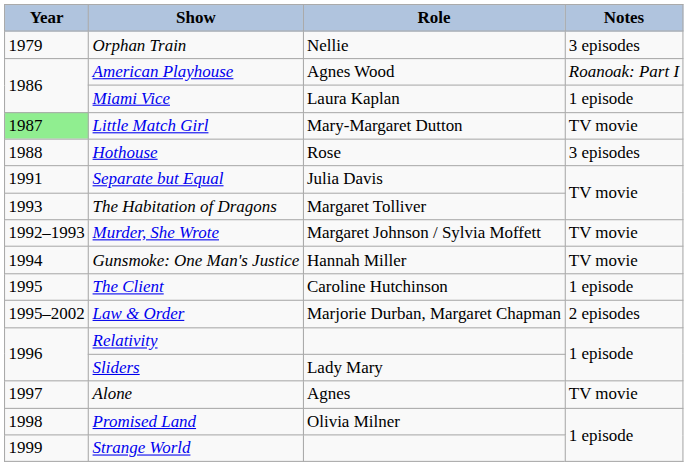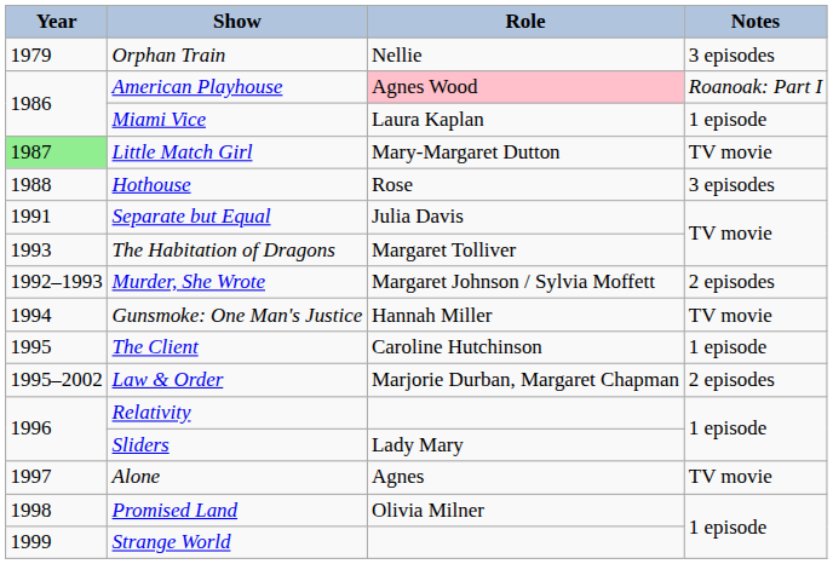 <table class="wikitable">
 <tr style="text-align:center;">
 <th style="background:#B0C4DE;">Year</th>
 <th style="background:#B0C4DE;">Show</th>
 <th style="background:#B0C4DE;">Role</th>
 <th style="background:#B0C4DE;">Notes</th>
 </tr>
 <tr>
 <td>1979</td>
 <td><em>Orphan Train</em></td>
 <td>Nellie</td>
 <td>3 episodes</td>
 </tr>
 <tr>
 <td rowspan="2">1986</td>
 <td><em><a href='#'>American Playhouse</a></em></td>
-<td>Agnes Wood</td>
+<td style="background: pink;">Agnes Wood</td>
 <td><em>Roanoak: Part I</em></td>
 </tr>
 <tr>
 <td><em><a href='#'>Miami Vice</a></em></td>
 <td>Laura Kaplan</td>
 <td>1 episode</td>
 </tr>
 <tr>
 <td style="background: lightgreen;">1987</td>
 <td><em><a href='#'>Little Match Girl</a></em></td>
 <td>Mary-Margaret Dutton</td>
 <td>TV movie</td>
 </tr>
 <tr>
 <td>1988</td>
 <td><em><a href='#'>Hothouse</a></em></td>
 <td>Rose</td>
 <td>3 episodes</td>
 </tr>
 <tr>
 <td>1991</td>
 <td><em><a href='#'>Separate but Equal</a></em></td>
 <td>Julia Davis</td>
 <td rowspan="2">TV movie</td>
 </tr>
 <tr>
 <td>1993</td>
 <td><em>The Habitation of Dragons</em></td>
 <td>Margaret Tolliver</td>
 </tr>
 <tr>
 <td>1992–1993</td>
 <td><em><a href='#'>Murder, She Wrote</a></em></td>
 <td>Margaret Johnson / Sylvia Moffett</td>
-<td>TV movie</td>
+<td>2 episodes</td>
 </tr>
 <tr>
 <td>1994</td>
 <td><em>Gunsmoke: One Man's Justice</em></td>
 <td>Hannah Miller</td>
 <td>TV movie</td>
 </tr>
 <tr>
 <td>1995</td>
 <td><em><a href='#'>The Client</a></em></td>
 <td>Caroline Hutchinson</td>
 <td>1 episode</td>
 </tr>
 <tr>
 <td>1995–2002</td>
 <td><em><a href='#'>Law & Order</a></em></td>
 <td>Marjorie Durban,  Margaret Chapman</td>
 <td>2 episodes</td>
 </tr>
 <tr>
 <td rowspan="2">1996</td>
 <td><em><a href='#'>Relativity</a></em></td>
 <td></td>
 <td rowspan="2">1 episode</td>
 </tr>
 <tr>
 <td><em><a href='#'>Sliders</a></em></td>
 <td>Lady Mary</td>
 </tr>
 <tr>
 <td>1997</td>
 <td><em>Alone</em></td>
 <td>Agnes</td>
 <td>TV movie</td>
 </tr>
 <tr>
 <td>1998</td>
 <td><em><a href='#'>Promised Land</a></em></td>
 <td>Olivia Milner</td>
 <td rowspan="2">1 episode</td>
 </tr>
 <tr>
 <td>1999</td>
 <td><em><a href='#'>Strange World</a></em></td>
 </tr>
 </table>
